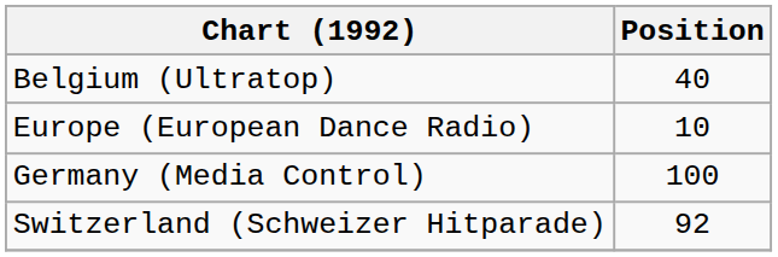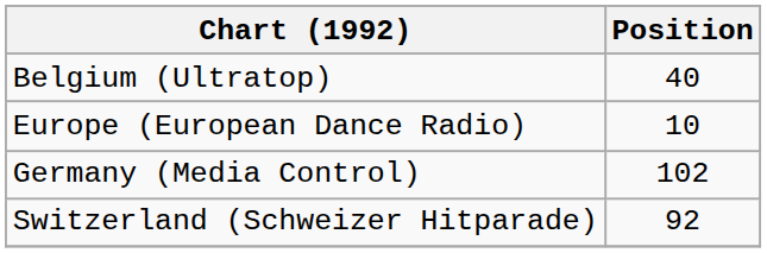 <table class="wikitable sortable">
 <tr>
 <th>Chart (1992)</th>
 <th>Position</th>
 </tr>
 <tr>
 <td>Belgium (Ultratop)</td>
 <td align="center">40</td>
 </tr>
 <tr>
 <td>Europe (European Dance Radio)</td>
 <td align="center">10</td>
 </tr>
 <tr>
 <td>Germany (Media Control)</td>
-<td align="center">100</td>
+<td align="center">102</td>
 </tr>
 <tr>
 <td>Switzerland (Schweizer Hitparade)</td>
 <td align="center">92</td>
 </tr>
 <tr>
 </tr>
 </table>
